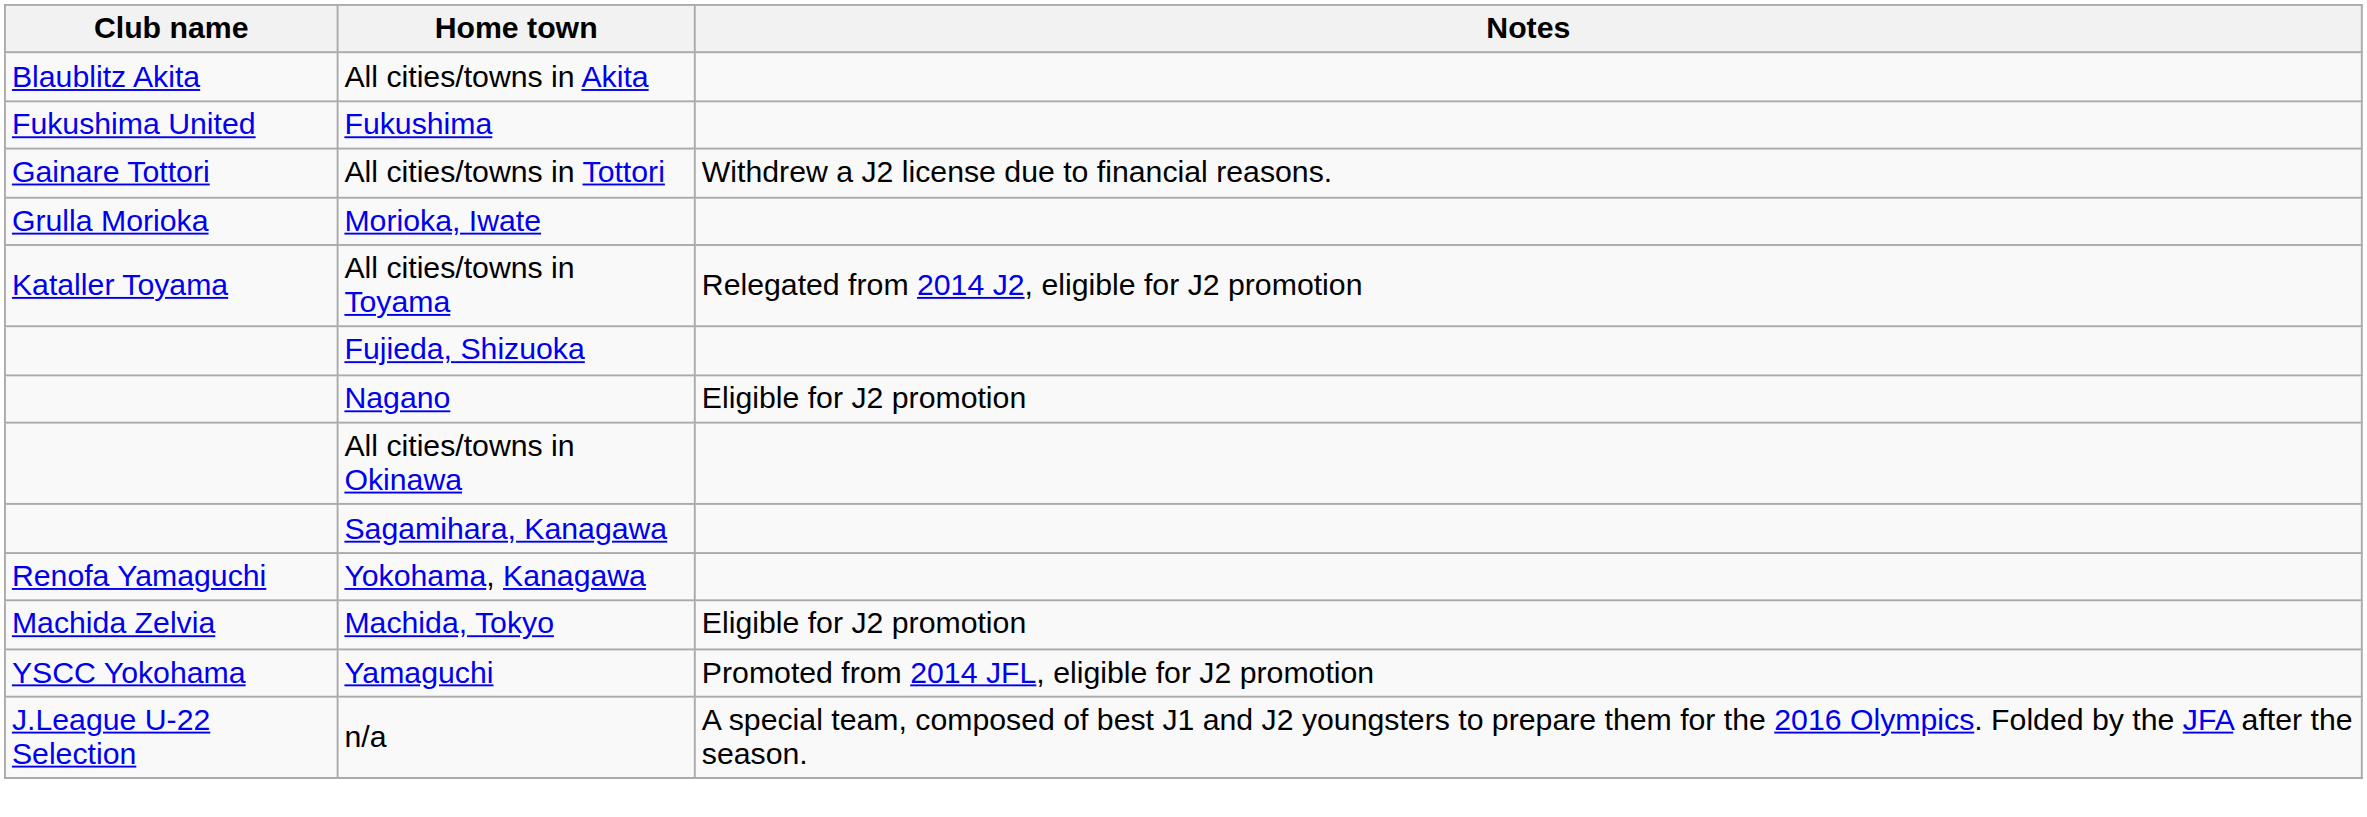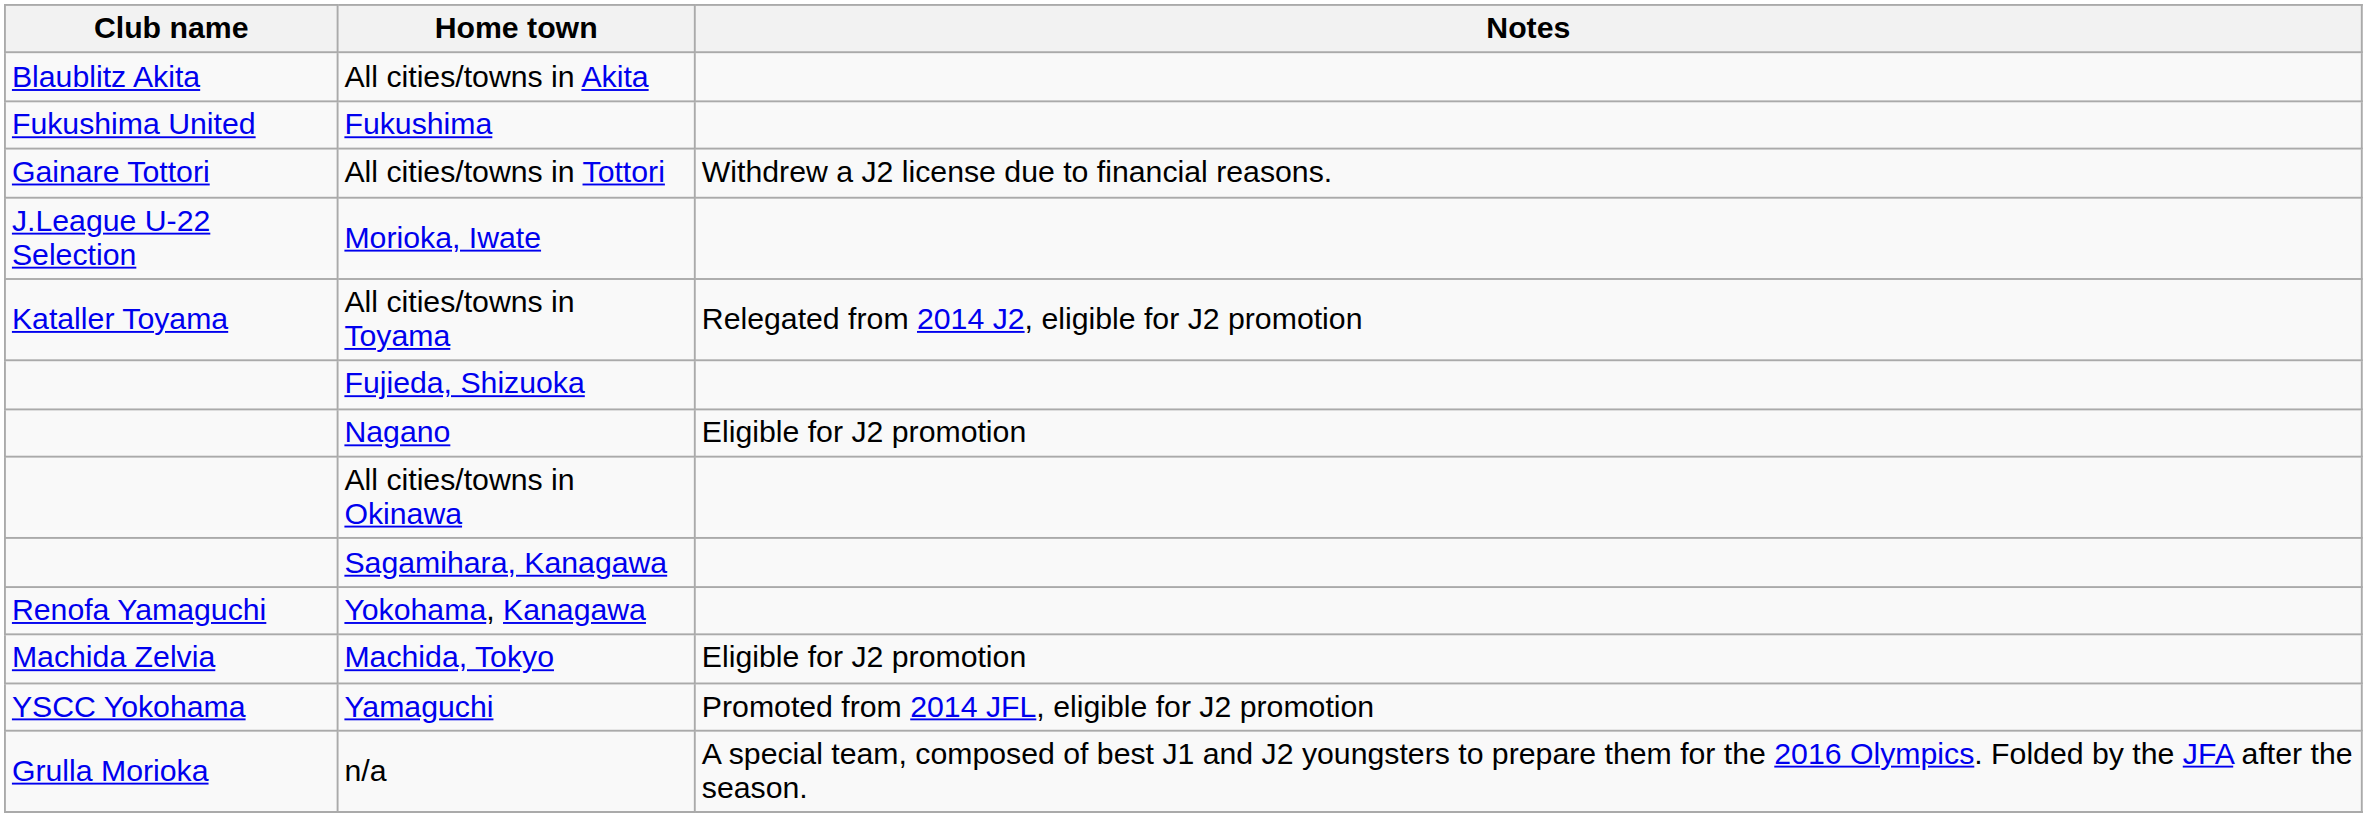 <table class="wikitable sortable">
 <tr>
 <th>Club name</th>
 <th>Home town</th>
 <th>Notes</th>
 </tr>
 <tr>
 <td><a href='#'>Blaublitz Akita</a></td>
 <td>All cities/towns in <a href='#'>Akita</a></td>
 <td></td>
 </tr>
 <tr>
 <td><a href='#'>Fukushima United</a></td>
 <td><a href='#'>Fukushima</a></td>
 <td></td>
 </tr>
 <tr>
 <td><a href='#'>Gainare Tottori</a></td>
 <td>All cities/towns in <a href='#'>Tottori</a></td>
 <td>Withdrew a J2 license due to financial reasons.</td>
 </tr>
 <tr>
-<td><a href='#'>Grulla Morioka</a></td>
+<td><a href='#'>J.League U-22 Selection</a></td>
 <td><a href='#'>Morioka, Iwate</a></td>
 <td></td>
 </tr>
 <tr>
 <td><a href='#'>Kataller Toyama</a></td>
 <td>All cities/towns in <a href='#'>Toyama</a></td>
 <td>Relegated from <a href='#'>2014 J2</a>, eligible for J2 promotion</td>
 </tr>
 <tr>
 <td></td>
 <td><a href='#'>Fujieda, Shizuoka</a></td>
 <td></td>
 </tr>
 <tr>
 <td></td>
 <td><a href='#'>Nagano</a></td>
 <td>Eligible for J2 promotion</td>
 </tr>
 <tr>
 <td></td>
 <td>All cities/towns in <a href='#'>Okinawa</a></td>
 <td></td>
 </tr>
 <tr>
 <td></td>
 <td><a href='#'>Sagamihara, Kanagawa</a></td>
 <td></td>
 </tr>
 <tr>
 <td><a href='#'>Renofa Yamaguchi</a></td>
 <td><a href='#'>Yokohama</a>, <a href='#'>Kanagawa</a></td>
 <td></td>
 </tr>
 <tr>
 <td><a href='#'>Machida Zelvia</a></td>
 <td><a href='#'>Machida, Tokyo</a></td>
 <td>Eligible for J2 promotion</td>
 </tr>
 <tr>
 <td><a href='#'>YSCC Yokohama</a></td>
 <td><a href='#'>Yamaguchi</a></td>
 <td>Promoted from <a href='#'>2014 JFL</a>, eligible for J2 promotion</td>
 </tr>
 <tr>
-<td><a href='#'>J.League U-22 Selection</a></td>
+<td><a href='#'>Grulla Morioka</a></td>
 <td>n/a</td>
 <td>A special team, composed of best J1 and J2 youngsters to prepare them for the <a href='#'>2016 Olympics</a>. Folded by the <a href='#'>JFA</a> after the season.</td>
 </tr>
 <tr>
 </tr>
 </table>
